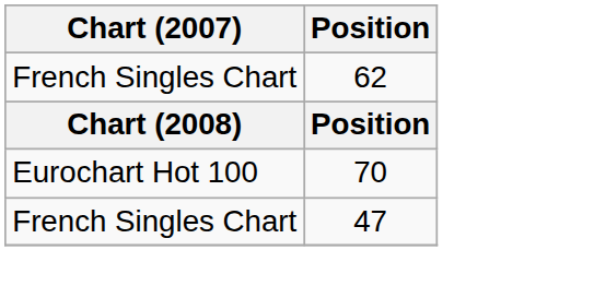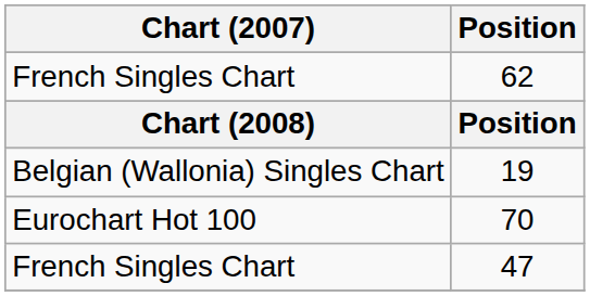 <table class="wikitable sortable">
 <tr>
 <th>Chart (2007)</th>
 <th>Position</th>
 </tr>
 <tr>
 <td>French Singles Chart</td>
 <td align="center">62</td>
 </tr>
 <tr>
 <th>Chart (2008)</th>
 <th align="center">Position</th>
 </tr>
 <tr>
+<td>Belgian (Wallonia) Singles Chart</td>
+<td align="center">19</td>
+</tr>
+<tr>
 <td>Eurochart Hot 100</td>
 <td align="center">70</td>
 </tr>
 <tr>
 <td>French Singles Chart</td>
 <td align="center">47</td>
 </tr>
 <tr>
 </tr>
 </table>
